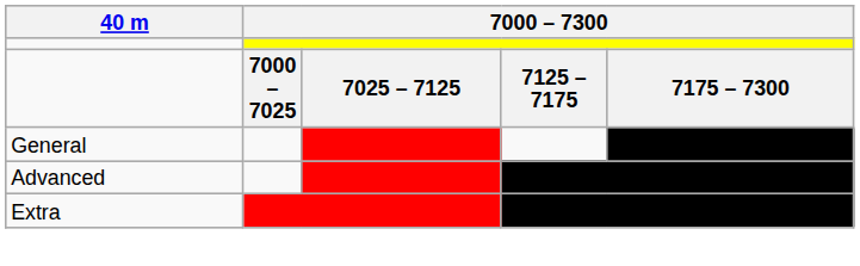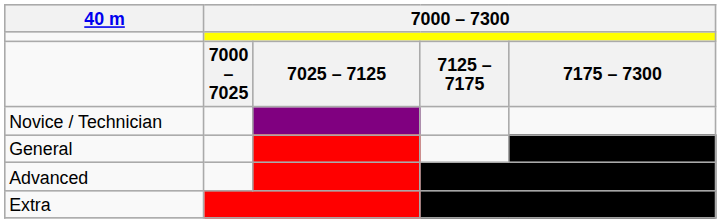 <table class="wikitable" style="font-size:70%">
 <tr>
 <th width=120px><a href='#'>40 m</a></th>
 <th colspan=4>7000 – 7300</th>
 </tr>
 <tr>
 <td></td>
 <td colspan=4 style="background-color: yellow"></td>
 </tr>
 <tr>
 <td></td>
 <th width= 25px>7000 – 7025</th>
 <th width=100px>7025 – 7125</th>
 <th width= 50px>7125 – 7175</th>
 <th width=125px>7175 – 7300</th>
+</tr>
+<tr>
+<td>Novice / Technician</td>
+<td></td>
+<td style="background-color: purple"></td>
+<td></td>
+<td></td>
 </tr>
 <tr>
 <td>General</td>
 <td></td>
 <td style="background-color: red"></td>
 <td></td>
 <td style="background-color: black"></td>
 </tr>
 <tr>
 <td>Advanced</td>
 <td></td>
 <td style="background-color: red"></td>
 <td colspan=2 style="background-color: black"></td>
 </tr>
 <tr>
 <td>Extra</td>
 <td colspan=2 style="background-color: red"></td>
 <td colspan=2 style="background-color: black"></td>
 </tr>
 </table>
